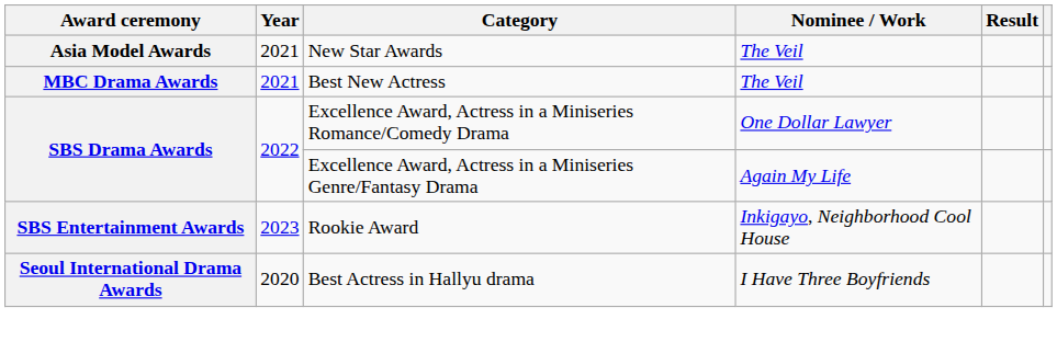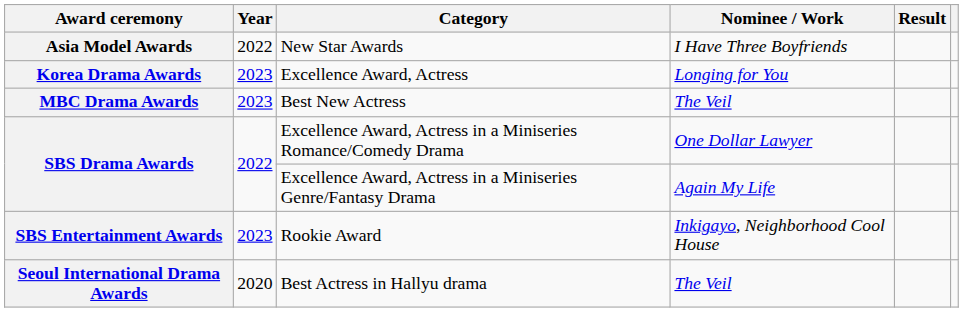 <table class="wikitable plainrowheaders sortable">
 <tr>
 <th scope="col">Award ceremony </th>
 <th scope="col">Year</th>
 <th scope="col">Category </th>
 <th scope="col">Nominee / Work</th>
 <th scope="col">Result</th>
 <th scope="col" class="unsortable"></th>
 </tr>
 <tr>
 <th scope="row">Asia Model Awards</th>
-<td style="text-align:center">2021</td>
+<td style="text-align:center">2022</td>
 <td>New Star Awards</td>
-<td><em><a href='#'>The Veil</a></em></td>
+<td><em>I Have Three Boyfriends</em></td>
+<td></td>
+<td style="text-align:center"></td>
+</tr>
+<tr>
+<th scope="row"><a href='#'>Korea Drama Awards</a></th>
+<td style="text-align:center"><a href='#'>2023</a></td>
+<td>Excellence Award, Actress</td>
+<td><em><a href='#'>Longing for You</a></em></td>
 <td></td>
 <td style="text-align:center"></td>
 </tr>
 <tr>
 <th scope="row"><a href='#'>MBC Drama Awards</a></th>
-<td style="text-align:center"><a href='#'>2021</a></td>
+<td style="text-align:center"><a href='#'>2023</a></td>
 <td>Best New Actress</td>
 <td><em><a href='#'>The Veil</a></em></td>
 <td></td>
 <td style="text-align:center"></td>
 </tr>
 <tr>
 <th scope="row" rowspan="2"><a href='#'>SBS Drama Awards</a></th>
 <td rowspan="2" style="text-align:center"><a href='#'>2022</a></td>
 <td>Excellence Award, Actress in a Miniseries Romance/Comedy Drama</td>
 <td><em><a href='#'>One Dollar Lawyer</a></em></td>
 <td></td>
 <td style="text-align:center"></td>
 </tr>
 <tr>
 <td>Excellence Award, Actress in a Miniseries Genre/Fantasy Drama</td>
 <td><em><a href='#'>Again My Life</a></em></td>
 <td></td>
 <td style="text-align:center"></td>
 </tr>
 <tr>
 <th scope="row"><a href='#'>SBS Entertainment Awards</a></th>
 <td style="text-align:center"><a href='#'>2023</a></td>
 <td>Rookie Award</td>
 <td><em><a href='#'>Inkigayo</a></em>, <em>Neighborhood Cool House</em></td>
 <td></td>
 <td style="text-align:center"></td>
 </tr>
 <tr>
 <th scope="row"><a href='#'>Seoul International Drama Awards</a></th>
 <td style="text-align:center">2020</td>
 <td>Best Actress in Hallyu drama</td>
-<td><em>I Have Three Boyfriends</em></td>
+<td><em><a href='#'>The Veil</a></em></td>
 <td></td>
 <td style="text-align:center"></td>
 </tr>
 </table>
